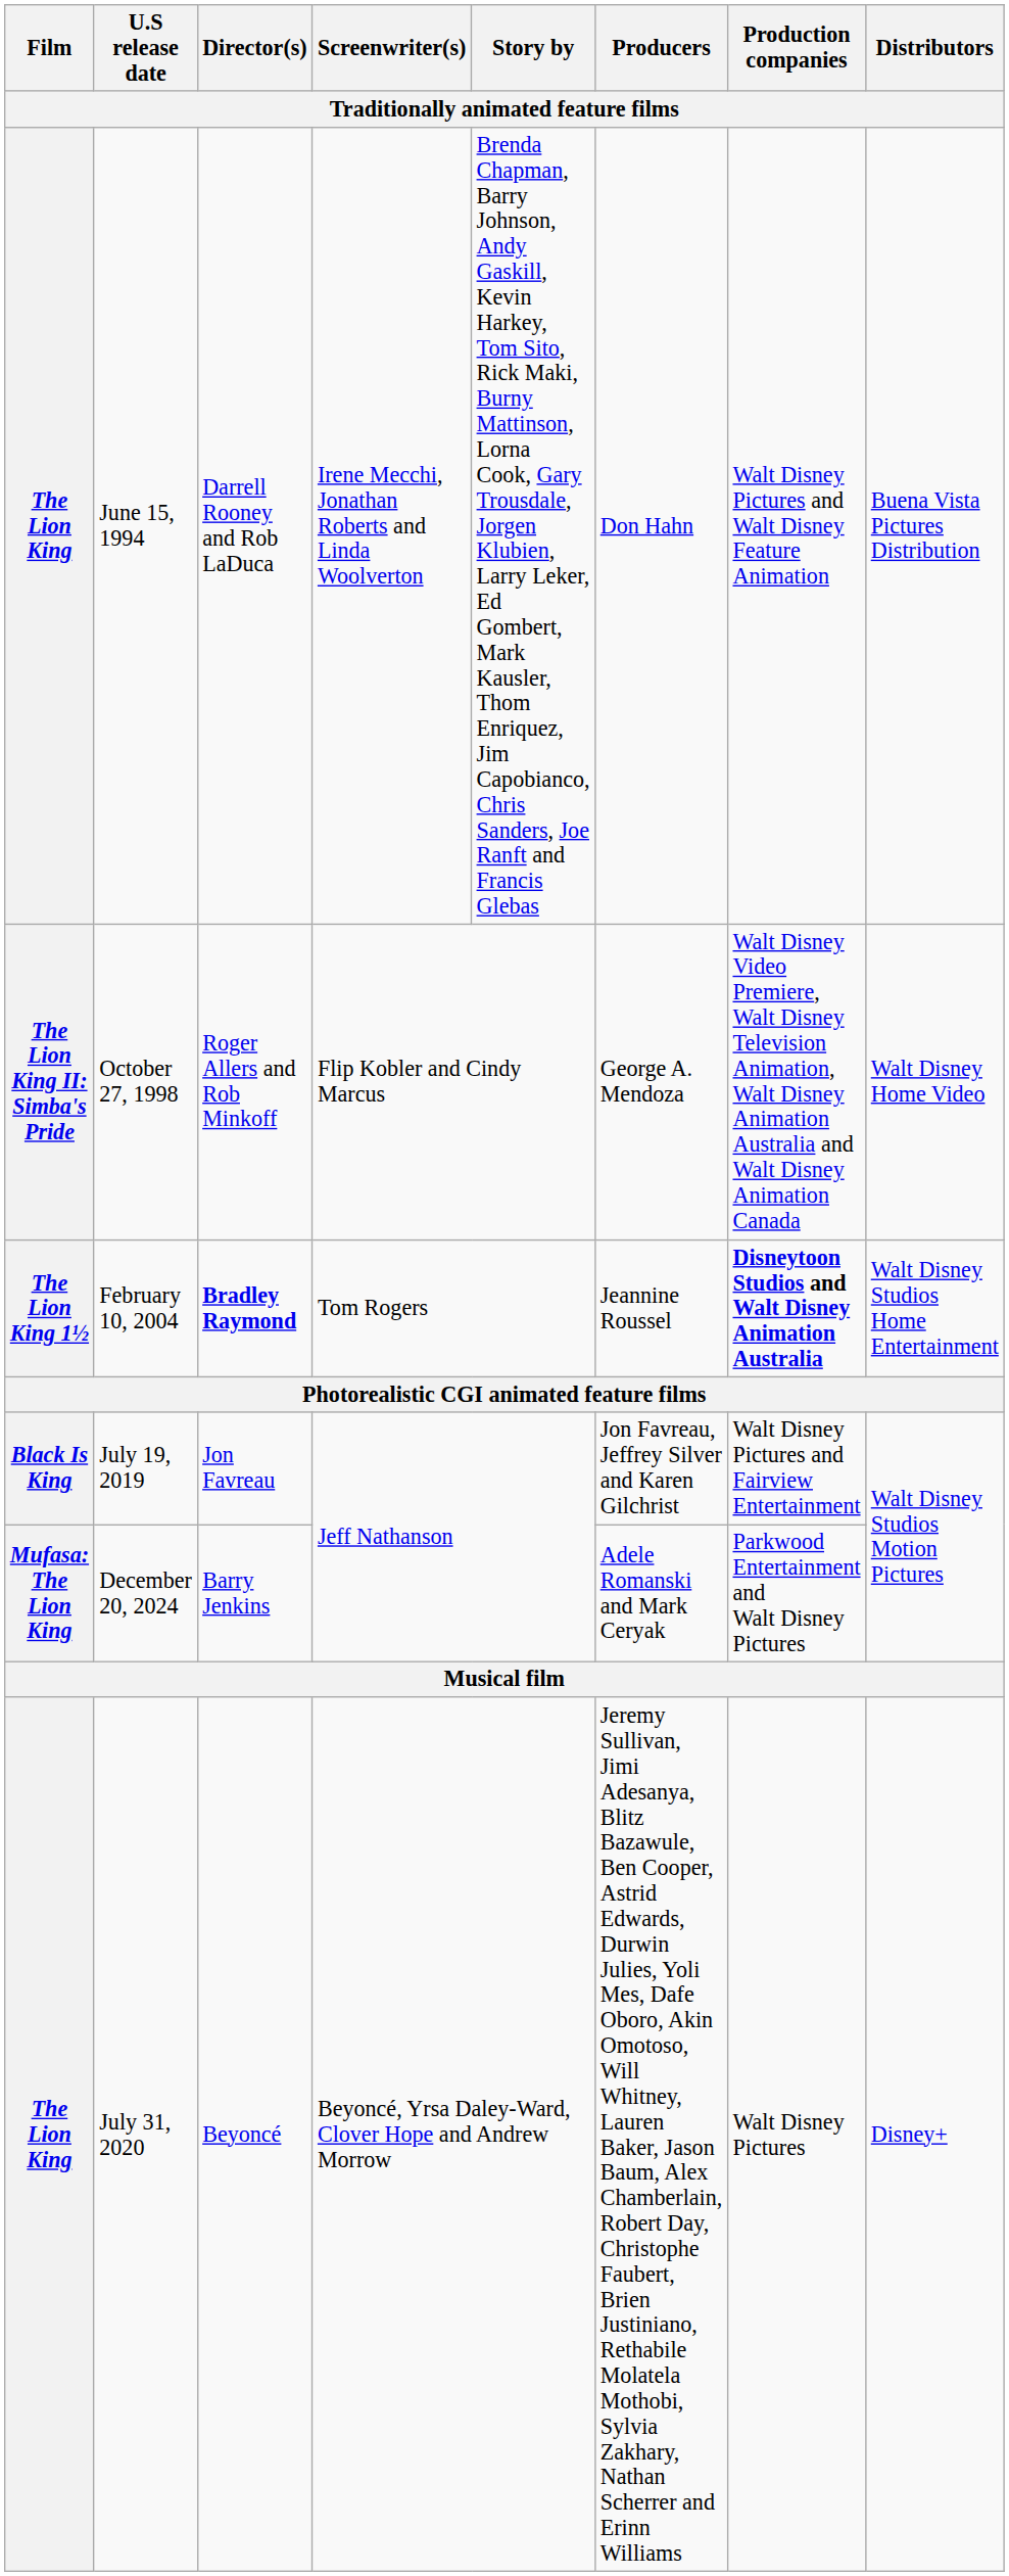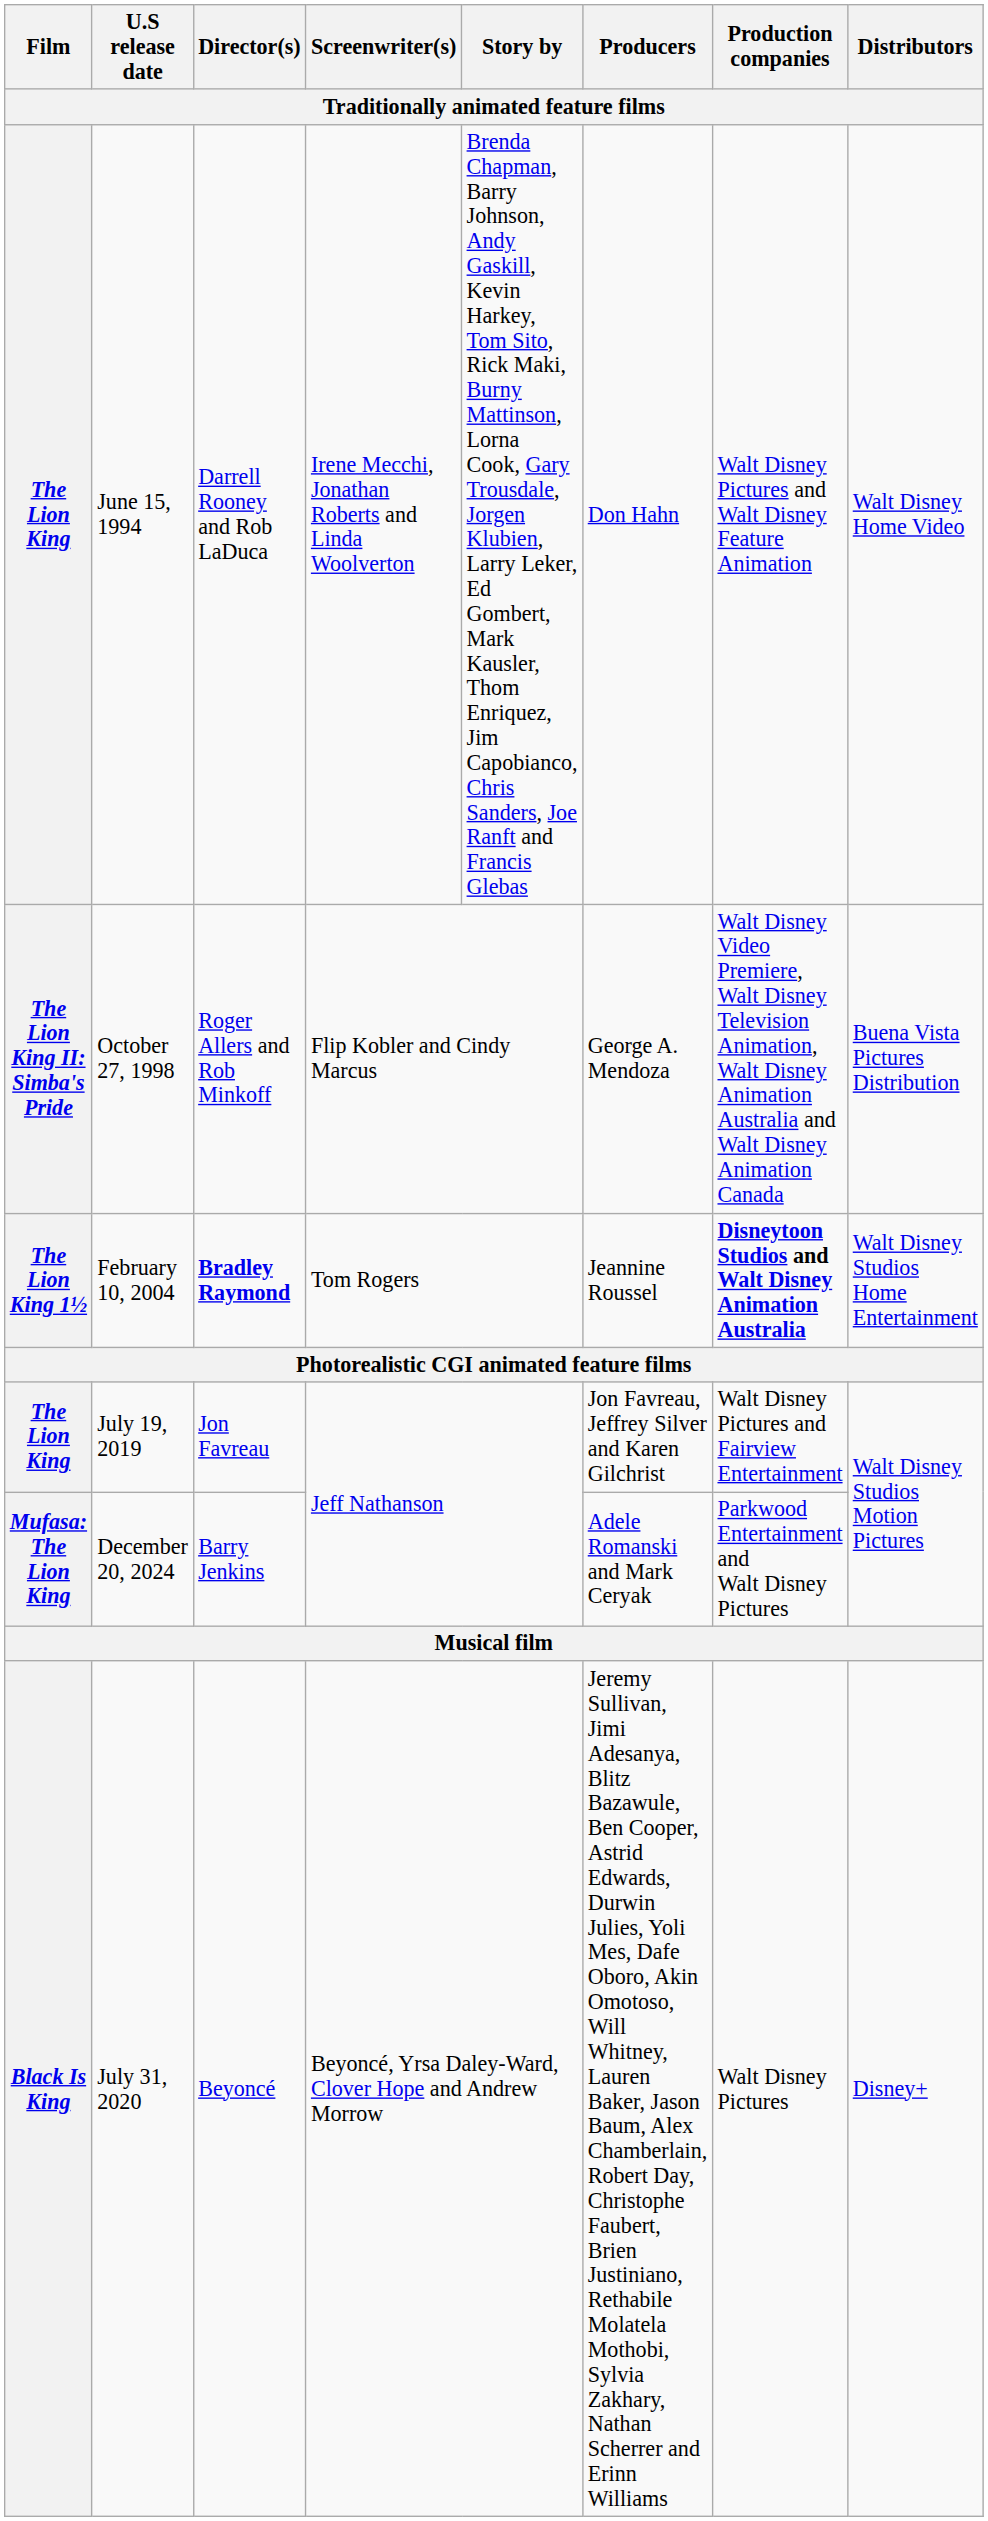 <table class="wikitable">
 <tr>
 <th>Film</th>
 <th>U.S release date</th>
 <th>Director(s)</th>
 <th>Screenwriter(s)</th>
 <th>Story by</th>
 <th>Producers</th>
 <th>Production companies</th>
 <th>Distributors</th>
 </tr>
 <tr>
 <th colspan="8">Traditionally animated feature films</th>
 </tr>
 <tr>
 <th><em><a href='#'>The Lion King</a></em></th>
 <td>June 15, 1994</td>
 <td><a href='#'>Darrell Rooney</a> and Rob LaDuca</td>
 <td><a href='#'>Irene Mecchi</a>, <a href='#'>Jonathan Roberts</a> and <a href='#'>Linda Woolverton</a></td>
 <td><a href='#'>Brenda Chapman</a>, Barry Johnson, <a href='#'>Andy Gaskill</a>, Kevin Harkey, <a href='#'>Tom Sito</a>, Rick Maki, <a href='#'>Burny Mattinson</a>, Lorna Cook, <a href='#'>Gary Trousdale</a>, <a href='#'>Jorgen Klubien</a>, Larry Leker, Ed Gombert, Mark Kausler, Thom Enriquez, Jim Capobianco, <a href='#'>Chris Sanders</a>, <a href='#'>Joe Ranft</a> and <a href='#'>Francis Glebas</a></td>
 <td><a href='#'>Don Hahn</a></td>
 <td><a href='#'>Walt Disney Pictures</a> and <a href='#'>Walt Disney Feature Animation</a></td>
-<td><a href='#'>Buena Vista Pictures Distribution</a></td>
+<td><a href='#'>Walt Disney Home Video</a></td>
 </tr>
 <tr>
 <th><em><a href='#'>The Lion King II: Simba's Pride</a></em></th>
 <td>October 27, 1998</td>
 <td><a href='#'>Roger Allers</a> and <a href='#'>Rob Minkoff</a></td>
 <td colspan="2">Flip Kobler and Cindy Marcus</td>
 <td>George A. Mendoza</td>
 <td><a href='#'>Walt Disney Video Premiere</a>, <a href='#'>Walt Disney Television Animation</a>, <a href='#'>Walt Disney Animation Australia</a> and <a href='#'>Walt Disney Animation Canada</a></td>
-<td><a href='#'>Walt Disney Home Video</a></td>
+<td><a href='#'>Buena Vista Pictures Distribution</a></td>
 </tr>
 <tr>
 <th><em><a href='#'>The Lion King 1½</a></em></th>
 <td>February 10, 2004</td>
 <td><strong><a href='#'>Bradley Raymond</a></strong></td>
 <td colspan="2">Tom Rogers</td>
 <td>Jeannine Roussel</td>
 <td><strong><a href='#'>Disneytoon Studios</a> and <a href='#'>Walt Disney Animation Australia</a></strong></td>
 <td><a href='#'>Walt Disney Studios Home Entertainment</a></td>
 </tr>
 <tr>
 <th colspan="8">Photorealistic CGI animated feature films</th>
 </tr>
 <tr>
-<th><em><a href='#'>Black Is King</a></em></th>
+<th><em><a href='#'>The Lion King</a></em></th>
 <td>July 19, 2019</td>
 <td><a href='#'>Jon Favreau</a></td>
 <td colspan="2" rowspan="2"><a href='#'>Jeff Nathanson</a></td>
 <td>Jon Favreau, Jeffrey Silver and Karen Gilchrist</td>
 <td>Walt Disney Pictures and <a href='#'>Fairview Entertainment</a></td>
 <td rowspan="2"><a href='#'>Walt Disney Studios Motion Pictures</a></td>
 </tr>
 <tr>
 <th><em><a href='#'>Mufasa: The Lion King</a></em></th>
 <td>December 20, 2024</td>
 <td><a href='#'>Barry Jenkins</a></td>
 <td><a href='#'>Adele Romanski</a> and Mark Ceryak</td>
 <td><a href='#'>Parkwood Entertainment</a> and <br>Walt Disney Pictures</td>
 </tr>
 <tr>
 <th colspan="8">Musical film</th>
 </tr>
 <tr>
-<th><em><a href='#'>The Lion King</a></em></th>
+<th><em><a href='#'>Black Is King</a></em></th>
 <td>July 31, 2020</td>
 <td><a href='#'>Beyoncé</a></td>
 <td colspan="2">Beyoncé, Yrsa Daley-Ward, <a href='#'>Clover Hope</a> and Andrew Morrow</td>
 <td>Jeremy Sullivan, Jimi Adesanya, Blitz Bazawule, Ben Cooper, Astrid Edwards, Durwin Julies, Yoli Mes, Dafe Oboro, Akin Omotoso, Will Whitney, Lauren Baker, Jason Baum, Alex Chamberlain, Robert Day, Christophe Faubert, Brien Justiniano, Rethabile Molatela Mothobi, Sylvia Zakhary, Nathan Scherrer and Erinn Williams</td>
 <td>Walt Disney Pictures</td>
 <td><a href='#'>Disney+</a></td>
 </tr>
 </table>
